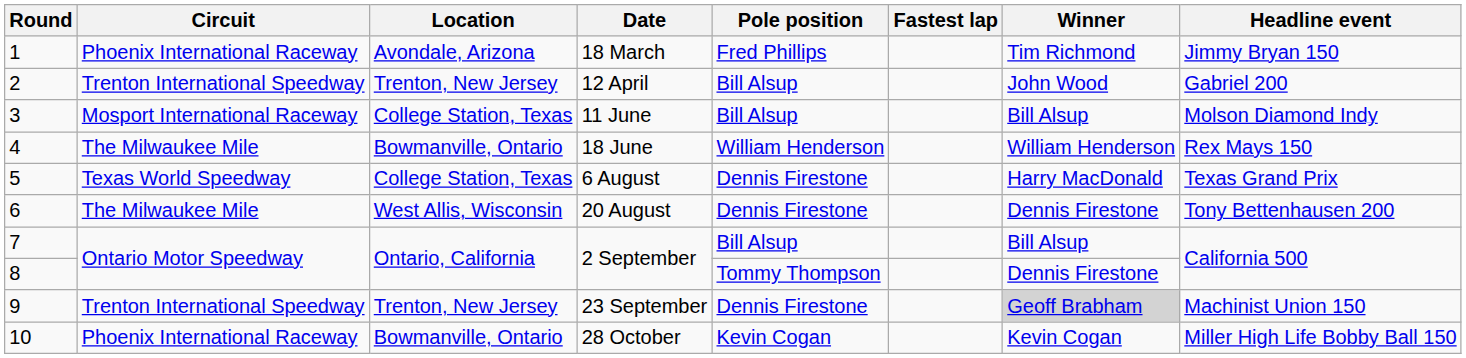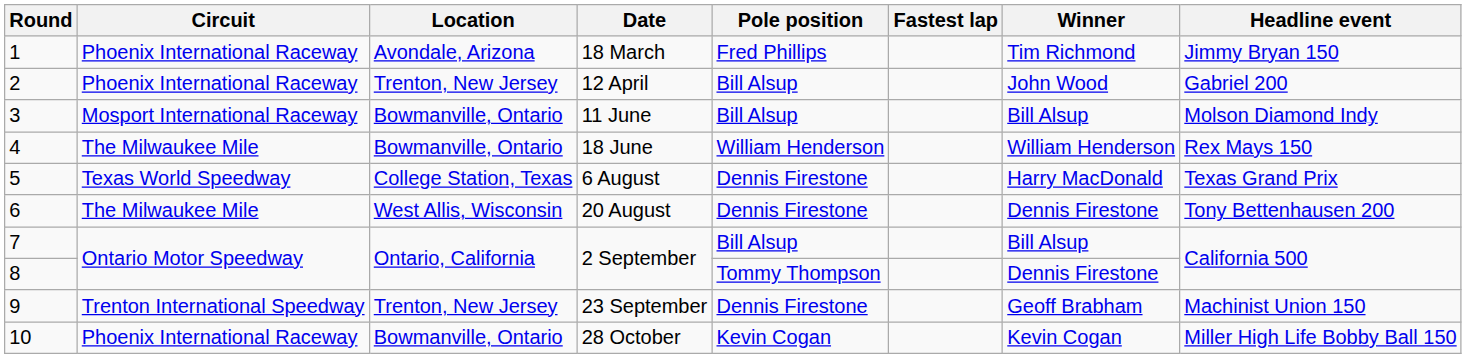 <table class="wikitable">
 <tr>
 <th>Round</th>
 <th>Circuit</th>
 <th>Location</th>
 <th>Date</th>
 <th>Pole position</th>
 <th>Fastest lap</th>
 <th>Winner</th>
 <th>Headline event</th>
 </tr>
 <tr>
 <td>1</td>
 <td><a href='#'>Phoenix International Raceway</a></td>
 <td> <a href='#'>Avondale, Arizona</a></td>
 <td>18 March</td>
 <td> <a href='#'>Fred Phillips</a></td>
 <td></td>
 <td> <a href='#'>Tim Richmond</a></td>
 <td><a href='#'>Jimmy Bryan 150</a></td>
 </tr>
 <tr>
 <td>2</td>
-<td><a href='#'>Trenton International Speedway</a></td>
+<td><a href='#'>Phoenix International Raceway</a></td>
 <td> <a href='#'>Trenton, New Jersey</a></td>
 <td>12 April</td>
 <td> <a href='#'>Bill Alsup</a></td>
 <td></td>
 <td> <a href='#'>John Wood</a></td>
 <td><a href='#'>Gabriel 200</a></td>
 </tr>
 <tr>
 <td>3</td>
 <td><a href='#'>Mosport International Raceway</a></td>
-<td> <a href='#'>College Station, Texas</a></td>
+<td> <a href='#'>Bowmanville, Ontario</a></td>
 <td>11 June</td>
 <td> <a href='#'>Bill Alsup</a></td>
 <td></td>
 <td> <a href='#'>Bill Alsup</a></td>
 <td><a href='#'>Molson Diamond Indy</a></td>
 </tr>
 <tr>
 <td>4</td>
 <td><a href='#'>The Milwaukee Mile</a></td>
 <td> <a href='#'>Bowmanville, Ontario</a></td>
 <td>18 June</td>
 <td> <a href='#'>William Henderson</a></td>
 <td></td>
 <td> <a href='#'>William Henderson</a></td>
 <td><a href='#'>Rex Mays 150</a></td>
 </tr>
 <tr>
 <td>5</td>
 <td><a href='#'>Texas World Speedway</a></td>
 <td> <a href='#'>College Station, Texas</a></td>
 <td>6 August</td>
 <td> <a href='#'>Dennis Firestone</a></td>
 <td></td>
 <td> <a href='#'>Harry MacDonald</a></td>
 <td><a href='#'>Texas Grand Prix</a></td>
 </tr>
 <tr>
 <td>6</td>
 <td><a href='#'>The Milwaukee Mile</a></td>
 <td> <a href='#'>West Allis, Wisconsin</a></td>
 <td>20 August</td>
 <td> <a href='#'>Dennis Firestone</a></td>
 <td></td>
 <td> <a href='#'>Dennis Firestone</a></td>
 <td><a href='#'>Tony Bettenhausen 200</a></td>
 </tr>
 <tr>
 <td>7</td>
 <td rowspan=2><a href='#'>Ontario Motor Speedway</a></td>
 <td rowspan=2> <a href='#'>Ontario, California</a></td>
 <td rowspan=2>2 September</td>
 <td> <a href='#'>Bill Alsup</a></td>
 <td></td>
 <td> <a href='#'>Bill Alsup</a></td>
 <td rowspan=2><a href='#'>California 500</a></td>
 </tr>
 <tr>
 <td>8</td>
 <td> <a href='#'>Tommy Thompson</a></td>
 <td></td>
 <td> <a href='#'>Dennis Firestone</a></td>
 </tr>
 <tr>
 <td>9</td>
 <td><a href='#'>Trenton International Speedway</a></td>
 <td> <a href='#'>Trenton, New Jersey</a></td>
 <td>23 September</td>
 <td> <a href='#'>Dennis Firestone</a></td>
 <td></td>
-<td style="background: lightgrey;"> <a href='#'>Geoff Brabham</a></td>
+<td> <a href='#'>Geoff Brabham</a></td>
 <td><a href='#'>Machinist Union 150</a></td>
 </tr>
 <tr>
 <td>10</td>
 <td><a href='#'>Phoenix International Raceway</a></td>
 <td> <a href='#'>Bowmanville, Ontario</a></td>
 <td>28 October</td>
 <td> <a href='#'>Kevin Cogan</a></td>
 <td></td>
 <td> <a href='#'>Kevin Cogan</a></td>
 <td><a href='#'>Miller High Life Bobby Ball 150</a></td>
 </tr>
 </table>
